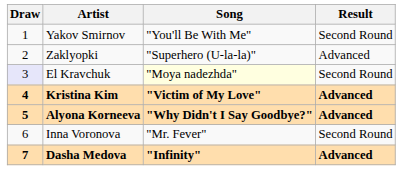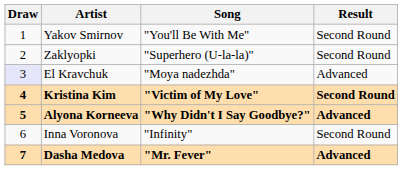 <table class="sortable wikitable" style="margin: 1em auto 1em auto; text-align:center;">
 <tr>
 <th>Draw</th>
 <th>Artist</th>
 <th>Song</th>
 <th>Result</th>
 </tr>
 <tr>
 <td>1</td>
 <td style="text-align:left;">Yakov Smirnov</td>
 <td style="text-align:left;">"You'll Be With Me"</td>
 <td style="text-align:left;">Second Round</td>
 </tr>
 <tr>
 <td>2</td>
 <td style="text-align:left;">Zaklyopki</td>
 <td style="text-align:left;">"Superhero (U-la-la)"</td>
-<td style="text-align:left;">Advanced</td>
+<td style="text-align:left;">Second Round</td>
 </tr>
 <tr>
 <td style="background: lavender;">3</td>
 <td style="text-align:left;">El Kravchuk</td>
-<td style="background: lightyellow; text-align:left;">"Moya nadezhda"</td>
-<td style="text-align:left;">Second Round</td>
+<td style="text-align:left;">"Moya nadezhda"</td>
+<td style="text-align:left;">Advanced</td>
 </tr>
 <tr style="font-weight:bold; background:navajowhite;">
 <td>4</td>
 <td style="text-align:left;">Kristina Kim</td>
 <td style="text-align:left;">"Victim of My Love"</td>
-<td style="text-align:left;">Advanced</td>
+<td style="text-align:left;">Second Round</td>
 </tr>
 <tr style="font-weight:bold; background:navajowhite;">
 <td>5</td>
 <td style="text-align:left;">Alyona Korneeva</td>
 <td style="text-align:left;">"Why Didn't I Say Goodbye?"</td>
 <td style="text-align:left;">Advanced</td>
 </tr>
 <tr>
 <td>6</td>
 <td style="text-align:left;">Inna Voronova</td>
-<td style="text-align:left;">"Mr. Fever"</td>
+<td style="text-align:left;">"Infinity"</td>
 <td style="text-align:left;">Second Round</td>
 </tr>
 <tr style="font-weight:bold; background:navajowhite;">
 <td>7</td>
 <td style="text-align:left;">Dasha Medova</td>
-<td style="text-align:left;">"Infinity"</td>
+<td style="text-align:left;">"Mr. Fever"</td>
 <td style="text-align:left;">Advanced</td>
 </tr>
 </table>
